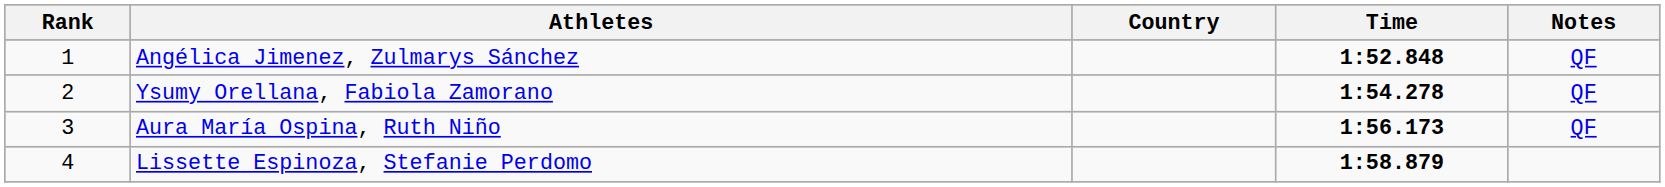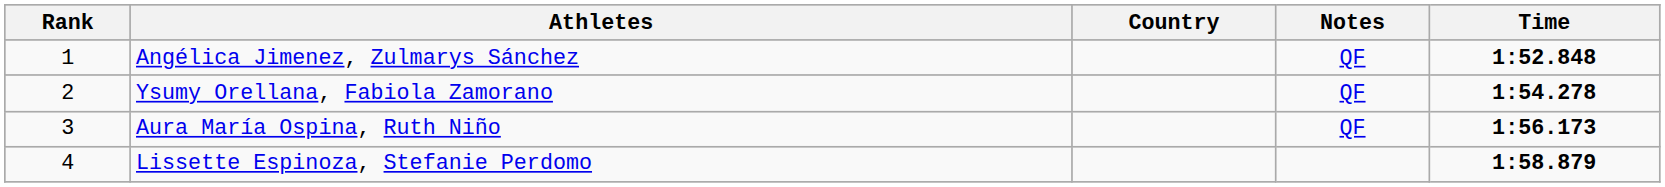 <table class="wikitable" width=50% style="text-align:center">
 <tr>
 <th>Rank</th>
 <th>Athletes</th>
 <th>Country</th>
+<th>Notes</th>
 <th>Time</th>
-<th>Notes</th>
 </tr>
 <tr>
 <td>1</td>
 <td align=left><a href='#'>Angélica Jimenez</a>, <a href='#'>Zulmarys Sánchez</a></td>
 <td align=left></td>
+<td><a href='#'>QF</a></td>
 <td><strong>1:52.848</strong></td>
-<td><a href='#'>QF</a></td>
 </tr>
 <tr>
 <td>2</td>
 <td align=left><a href='#'>Ysumy Orellana</a>, <a href='#'>Fabiola Zamorano</a></td>
 <td align=left></td>
+<td><a href='#'>QF</a></td>
 <td><strong>1:54.278</strong></td>
-<td><a href='#'>QF</a></td>
 </tr>
 <tr>
 <td>3</td>
 <td align=left><a href='#'>Aura María Ospina</a>, <a href='#'>Ruth Niño</a></td>
 <td align=left></td>
+<td><a href='#'>QF</a></td>
 <td><strong>1:56.173</strong></td>
-<td><a href='#'>QF</a></td>
 </tr>
 <tr>
 <td>4</td>
 <td align=left><a href='#'>Lissette Espinoza</a>, <a href='#'>Stefanie Perdomo</a></td>
 <td align=left></td>
+<td></td>
 <td><strong>1:58.879</strong></td>
-<td></td>
 </tr>
 </table>
